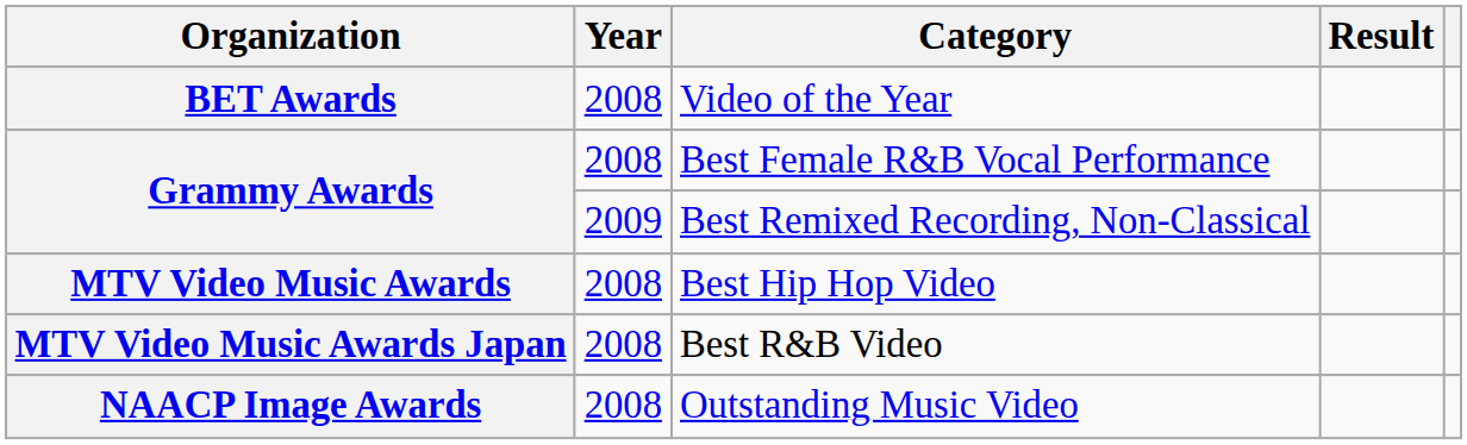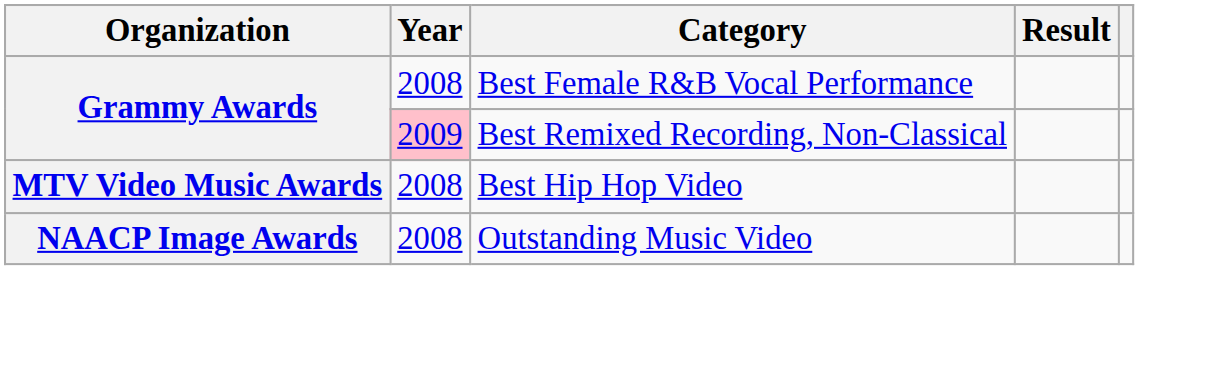 <table class="wikitable sortable plainrowheaders" style="border:none; margin:0;">
 <tr>
 <th scope="col">Organization</th>
 <th scope="col">Year</th>
 <th scope="col">Category</th>
 <th scope="col">Result</th>
 <th class="unsortable" scope="col"></th>
 </tr>
 <tr>
-<th scope="row"><a href='#'>BET Awards</a></th>
-<td><a href='#'>2008</a></td>
-<td><a href='#'>Video of the Year</a></td>
-<td></td>
-<td style="text-align:center;"></td>
-</tr>
-<tr>
 <th rowspan="2" scope="row"><a href='#'>Grammy Awards</a></th>
 <td><a href='#'>2008</a></td>
 <td><a href='#'>Best Female R&B Vocal Performance</a></td>
 <td></td>
 <td style="text-align:center;"></td>
 </tr>
 <tr>
-<td><a href='#'>2009</a></td>
+<td style="background: pink;"><a href='#'>2009</a></td>
 <td><a href='#'>Best Remixed Recording, Non-Classical</a></td>
 <td></td>
 <td style="text-align:center;"></td>
 </tr>
 <tr>
 <th scope="row"><a href='#'>MTV Video Music Awards</a></th>
 <td><a href='#'>2008</a></td>
 <td><a href='#'>Best Hip Hop Video</a></td>
-<td></td>
-<td style="text-align:center;"></td>
-</tr>
-<tr>
-<th scope="row"><a href='#'>MTV Video Music Awards Japan</a></th>
-<td><a href='#'>2008</a></td>
-<td>Best R&B Video</td>
 <td></td>
 <td style="text-align:center;"></td>
 </tr>
 <tr>
 <th scope="row"><a href='#'>NAACP Image Awards</a></th>
 <td><a href='#'>2008</a></td>
 <td><a href='#'>Outstanding Music Video</a></td>
 <td></td>
 <td style="text-align:center;"></td>
 </tr>
 <tr>
 </tr>
 </table>
